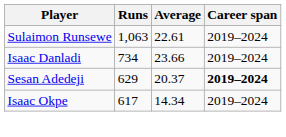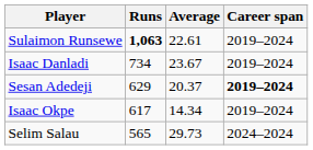 <table class="wikitable">
 <tr>
 <th>Player</th>
 <th>Runs</th>
 <th>Average</th>
 <th>Career span</th>
 </tr>
 <tr>
 <td><a href='#'>Sulaimon Runsewe</a></td>
-<td>1,063</td>
+<td><strong>1,063</strong></td>
 <td>22.61</td>
 <td>2019–2024</td>
 </tr>
 <tr>
 <td><a href='#'>Isaac Danladi</a></td>
 <td>734</td>
-<td>23.66</td>
+<td>23.67</td>
 <td>2019–2024</td>
 </tr>
 <tr>
 <td><a href='#'>Sesan Adedeji</a></td>
 <td>629</td>
 <td>20.37</td>
 <td><strong>2019–2024</strong></td>
 </tr>
 <tr>
 <td><a href='#'>Isaac Okpe</a></td>
 <td>617</td>
 <td>14.34</td>
 <td>2019–2024</td>
 </tr>
+<tr>
+<td>Selim Salau</td>
+<td>565</td>
+<td>29.73</td>
+<td>2024–2024</td>
+</tr>
 </table>
